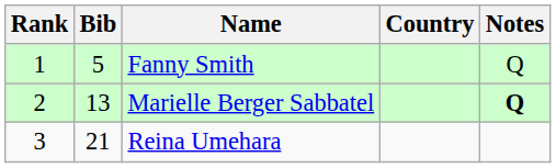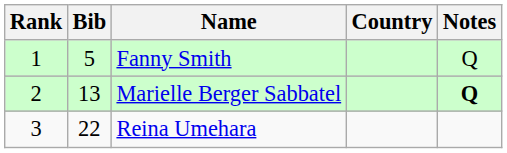 <table class="wikitable" style="text-align:center;">
 <tr>
 <th>Rank</th>
 <th>Bib</th>
 <th>Name</th>
 <th>Country</th>
 <th>Notes</th>
 </tr>
 <tr bgcolor=ccffcc>
 <td>1</td>
 <td>5</td>
 <td align=left><a href='#'>Fanny Smith</a></td>
 <td align="left"></td>
 <td>Q</td>
 </tr>
 <tr bgcolor=ccffcc>
 <td>2</td>
 <td>13</td>
 <td align=left><a href='#'>Marielle Berger Sabbatel</a></td>
 <td align="left"></td>
 <td><strong>Q</strong></td>
 </tr>
 <tr>
 <td>3</td>
-<td>21</td>
+<td>22</td>
 <td align=left><a href='#'>Reina Umehara</a></td>
 <td align="left"></td>
 <td></td>
 </tr>
 </table>
